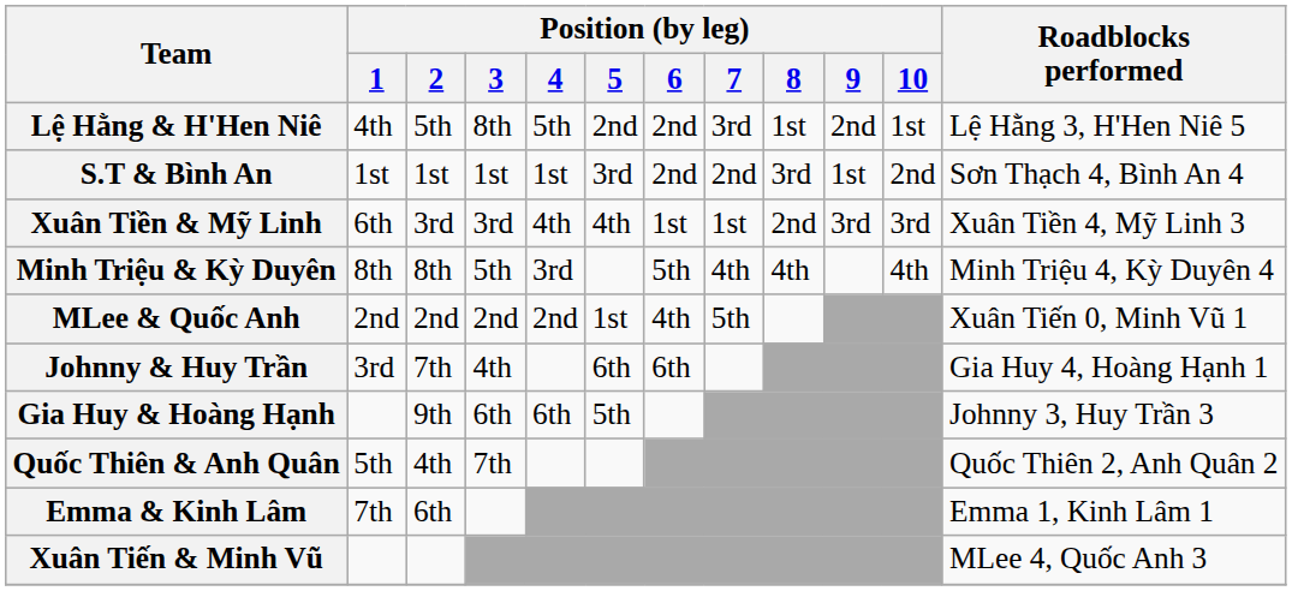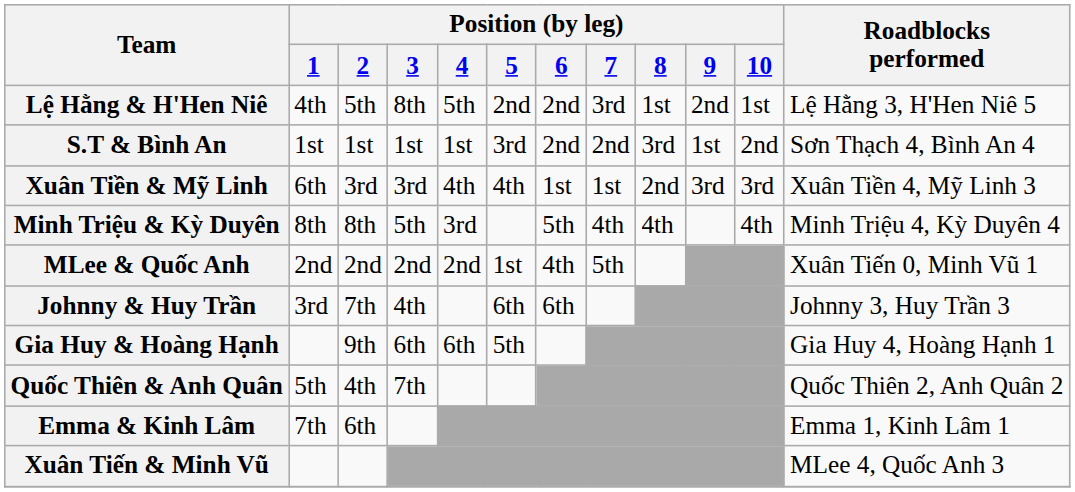 <table class=wikitable style="white-space:nowrap;">
 <tr>
 <th rowspan=2>Team</th>
 <th colspan=10>Position (by leg)</th>
 <th rowspan=2>Roadblocks<br>performed</th>
 </tr>
 <tr>
 <th><a href='#'>1</a></th>
 <th><a href='#'>2</a></th>
 <th><a href='#'>3</a></th>
 <th><a href='#'>4</a></th>
 <th><a href='#'>5</a></th>
 <th><a href='#'>6</a></th>
 <th><a href='#'>7</a></th>
 <th><a href='#'>8</a></th>
 <th><a href='#'>9</a></th>
 <th><a href='#'>10</a></th>
 </tr>
 <tr>
 <th>Lệ Hằng & H'Hen Niê</th>
 <td>4th</td>
 <td>5th</td>
 <td>8th</td>
 <td>5th</td>
 <td>2nd</td>
 <td>2nd</td>
 <td>3rd</td>
 <td>1st</td>
 <td>2nd</td>
 <td>1st</td>
 <td>Lệ Hằng 3, H'Hen Niê 5</td>
 </tr>
 <tr>
 <th>S.T  & Bình An</th>
 <td>1st</td>
 <td>1st</td>
 <td>1st</td>
 <td>1st</td>
 <td>3rd</td>
 <td>2nd</td>
 <td>2nd</td>
 <td>3rd</td>
 <td>1st</td>
 <td>2nd</td>
 <td>Sơn Thạch 4, Bình An 4</td>
 </tr>
 <tr>
 <th>Xuân Tiền & Mỹ Linh</th>
 <td>6th</td>
 <td>3rd</td>
 <td>3rd</td>
 <td>4th</td>
 <td>4th</td>
 <td>1st</td>
 <td>1st</td>
 <td>2nd</td>
 <td>3rd</td>
 <td>3rd</td>
 <td>Xuân Tiền 4, Mỹ Linh 3</td>
 </tr>
 <tr>
 <th>Minh Triệu & Kỳ Duyên</th>
 <td>8th</td>
 <td>8th</td>
 <td>5th</td>
 <td>3rd</td>
 <td></td>
 <td>5th</td>
 <td>4th</td>
 <td>4th</td>
 <td></td>
 <td>4th</td>
 <td>Minh Triệu 4, Kỳ Duyên 4</td>
 </tr>
 <tr>
 <th>MLee & Quốc Anh</th>
 <td>2nd</td>
 <td>2nd</td>
 <td>2nd</td>
 <td>2nd</td>
 <td>1st</td>
 <td>4th</td>
 <td>5th</td>
 <td></td>
 <td colspan="2" bgcolor="darkgray"></td>
 <td>Xuân Tiến 0, Minh Vũ 1</td>
 </tr>
 <tr>
 <th>Johnny & Huy Trần</th>
 <td>3rd</td>
 <td>7th</td>
 <td>4th</td>
 <td><strong></strong></td>
 <td>6th</td>
 <td>6th</td>
 <td></td>
 <td colspan="3" bgcolor="darkgray"></td>
-<td>Gia Huy 4, Hoàng Hạnh 1</td>
+<td>Johnny 3, Huy Trần 3</td>
 </tr>
 <tr>
 <th>Gia Huy & Hoàng Hạnh</th>
 <td><em></em></td>
 <td>9th</td>
 <td>6th</td>
 <td>6th</td>
 <td>5th</td>
 <td></td>
 <td colspan="4" bgcolor="darkgray"></td>
-<td>Johnny 3, Huy Trần 3</td>
+<td>Gia Huy 4, Hoàng Hạnh 1</td>
 </tr>
 <tr>
 <th>Quốc Thiên & Anh Quân</th>
 <td>5th</td>
 <td>4th</td>
 <td>7th</td>
 <td><strong></strong></td>
 <td></td>
 <td colspan="5" bgcolor="darkgray"></td>
 <td>Quốc Thiên 2, Anh Quân 2</td>
 </tr>
 <tr>
 <th>Emma & Kinh Lâm</th>
 <td>7th</td>
 <td>6th</td>
 <td></td>
 <td colspan="7" bgcolor="darkgray"></td>
 <td>Emma 1, Kinh Lâm 1</td>
 </tr>
 <tr>
 <th>Xuân Tiến & Minh Vũ</th>
 <td><em></em></td>
 <td></td>
 <td colspan="8" bgcolor="darkgray"></td>
 <td>MLee 4, Quốc Anh 3</td>
 </tr>
 <tr>
 </tr>
 </table>
